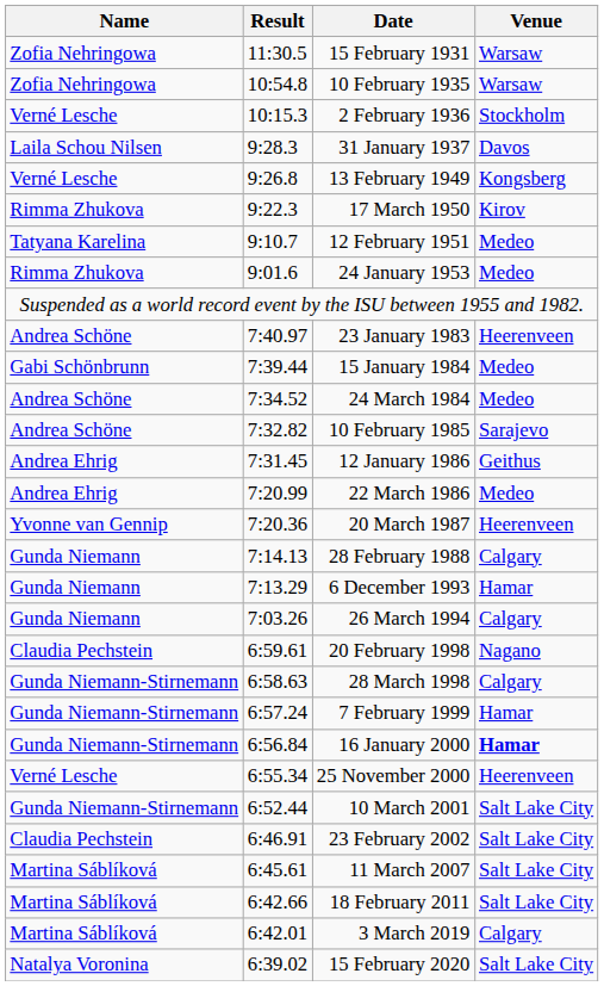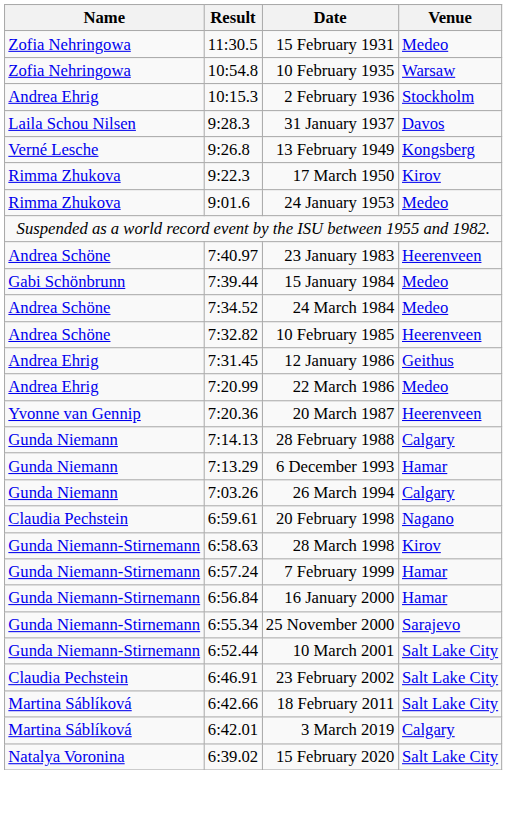 <table class="wikitable">
 <tr align="left">
 <th>Name</th>
 <th>Result</th>
 <th>Date</th>
 <th>Venue</th>
 </tr>
 <tr>
 <td> <a href='#'>Zofia Nehringowa</a></td>
 <td>11:30.5</td>
 <td align="right">15 February 1931</td>
-<td><a href='#'>Warsaw</a></td>
+<td><a href='#'>Medeo</a></td>
 </tr>
 <tr>
 <td> <a href='#'>Zofia Nehringowa</a></td>
 <td>10:54.8</td>
 <td align="right">10 February 1935</td>
 <td><a href='#'>Warsaw</a></td>
 </tr>
 <tr>
-<td> <a href='#'>Verné Lesche</a></td>
+<td> <a href='#'>Andrea Ehrig</a></td>
 <td>10:15.3</td>
 <td align="right">2 February 1936</td>
 <td><a href='#'>Stockholm</a></td>
 </tr>
 <tr>
 <td> <a href='#'>Laila Schou Nilsen</a></td>
 <td>9:28.3</td>
 <td align="right">31 January 1937</td>
 <td><a href='#'>Davos</a></td>
 </tr>
 <tr>
 <td> <a href='#'>Verné Lesche</a></td>
 <td>9:26.8</td>
 <td align="right">13 February 1949</td>
 <td><a href='#'>Kongsberg</a></td>
 </tr>
 <tr>
 <td> <a href='#'>Rimma Zhukova</a></td>
 <td>9:22.3</td>
 <td align="right">17 March 1950</td>
 <td><a href='#'>Kirov</a></td>
-</tr>
-<tr>
-<td> <a href='#'>Tatyana Karelina</a></td>
-<td>9:10.7</td>
-<td align="right">12 February 1951</td>
-<td><a href='#'>Medeo</a></td>
 </tr>
 <tr>
 <td> <a href='#'>Rimma Zhukova</a></td>
 <td>9:01.6</td>
 <td align="right">24 January 1953</td>
 <td><a href='#'>Medeo</a></td>
 </tr>
 <tr>
 <td align="center" colspan="4"><em>Suspended as a world record event by the ISU between 1955 and 1982.</em></td>
 </tr>
 <tr>
 <td> <a href='#'>Andrea Schöne</a></td>
 <td>7:40.97</td>
 <td align="right">23 January 1983</td>
 <td><a href='#'>Heerenveen</a></td>
 </tr>
 <tr>
 <td> <a href='#'>Gabi Schönbrunn</a></td>
 <td>7:39.44</td>
 <td align="right">15 January 1984</td>
 <td><a href='#'>Medeo</a></td>
 </tr>
 <tr>
 <td> <a href='#'>Andrea Schöne</a></td>
 <td>7:34.52</td>
 <td align="right">24 March 1984</td>
 <td><a href='#'>Medeo</a></td>
 </tr>
 <tr>
 <td> <a href='#'>Andrea Schöne</a></td>
 <td>7:32.82</td>
 <td align="right">10 February 1985</td>
-<td><a href='#'>Sarajevo</a></td>
+<td><a href='#'>Heerenveen</a></td>
 </tr>
 <tr>
 <td> <a href='#'>Andrea Ehrig</a></td>
 <td>7:31.45</td>
 <td align="right">12 January 1986</td>
 <td><a href='#'>Geithus</a></td>
 </tr>
 <tr>
 <td> <a href='#'>Andrea Ehrig</a></td>
 <td>7:20.99</td>
 <td align="right">22 March 1986</td>
 <td><a href='#'>Medeo</a></td>
 </tr>
 <tr>
 <td> <a href='#'>Yvonne van Gennip</a></td>
 <td>7:20.36</td>
 <td align="right">20 March 1987</td>
 <td><a href='#'>Heerenveen</a></td>
 </tr>
 <tr>
 <td> <a href='#'>Gunda Niemann</a></td>
 <td>7:14.13</td>
 <td align="right">28 February 1988</td>
 <td><a href='#'>Calgary</a></td>
 </tr>
 <tr>
 <td> <a href='#'>Gunda Niemann</a></td>
 <td>7:13.29</td>
 <td align="right">6 December 1993</td>
 <td><a href='#'>Hamar</a></td>
 </tr>
 <tr>
 <td> <a href='#'>Gunda Niemann</a></td>
 <td>7:03.26</td>
 <td align="right">26 March 1994</td>
 <td><a href='#'>Calgary</a></td>
 </tr>
 <tr>
 <td> <a href='#'>Claudia Pechstein</a></td>
 <td>6:59.61</td>
 <td align="right">20 February 1998</td>
 <td><a href='#'>Nagano</a></td>
 </tr>
 <tr>
 <td> <a href='#'>Gunda Niemann-Stirnemann</a></td>
 <td>6:58.63</td>
 <td align="right">28 March 1998</td>
-<td><a href='#'>Calgary</a></td>
+<td><a href='#'>Kirov</a></td>
 </tr>
 <tr>
 <td> <a href='#'>Gunda Niemann-Stirnemann</a></td>
 <td>6:57.24</td>
 <td align="right">7 February 1999</td>
 <td><a href='#'>Hamar</a></td>
 </tr>
 <tr>
 <td> <a href='#'>Gunda Niemann-Stirnemann</a></td>
 <td>6:56.84</td>
 <td align="right">16 January 2000</td>
-<td><strong><a href='#'>Hamar</a></strong></td>
+<td><a href='#'>Hamar</a></td>
 </tr>
 <tr>
-<td> <a href='#'>Verné Lesche</a></td>
+<td> <a href='#'>Gunda Niemann-Stirnemann</a></td>
 <td>6:55.34</td>
 <td align="right">25 November 2000</td>
-<td><a href='#'>Heerenveen</a></td>
+<td><a href='#'>Sarajevo</a></td>
 </tr>
 <tr>
 <td> <a href='#'>Gunda Niemann-Stirnemann</a></td>
 <td>6:52.44</td>
 <td align="right">10 March 2001</td>
 <td><a href='#'>Salt Lake City</a></td>
 </tr>
 <tr>
 <td> <a href='#'>Claudia Pechstein</a></td>
 <td>6:46.91</td>
 <td align="right">23 February 2002</td>
-<td><a href='#'>Salt Lake City</a></td>
-</tr>
-<tr>
-<td> <a href='#'>Martina Sáblíková</a></td>
-<td>6:45.61</td>
-<td align="right">11 March 2007</td>
 <td><a href='#'>Salt Lake City</a></td>
 </tr>
 <tr>
 <td> <a href='#'>Martina Sáblíková</a></td>
 <td>6:42.66</td>
 <td align="right">18 February 2011</td>
 <td><a href='#'>Salt Lake City</a></td>
 </tr>
 <tr>
 <td> <a href='#'>Martina Sáblíková</a></td>
 <td>6:42.01</td>
 <td align="right">3 March 2019</td>
 <td><a href='#'>Calgary</a></td>
 </tr>
 <tr>
 <td> <a href='#'>Natalya Voronina</a></td>
 <td>6:39.02</td>
 <td align="right">15 February 2020</td>
 <td><a href='#'>Salt Lake City</a></td>
 </tr>
 </table>
